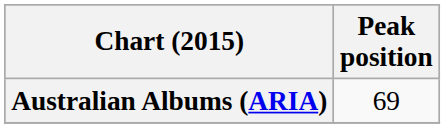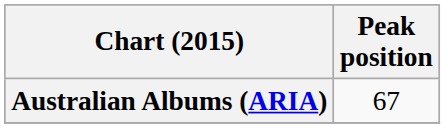 <table class="wikitable sortable plainrowheaders" style="text-align:center">
 <tr>
 <th scope="col">Chart (2015)</th>
 <th scope="col">Peak<br> position</th>
 </tr>
 <tr>
 <th scope="row">Australian Albums (<a href='#'>ARIA</a>)</th>
-<td>69</td>
+<td>67</td>
 </tr>
 <tr>
 </tr>
 <tr>
 </tr>
 <tr>
 </tr>
 <tr>
 </tr>
 <tr>
 </tr>
 <tr>
 </tr>
 <tr>
 </tr>
 <tr>
 </tr>
 <tr>
 </tr>
 <tr>
 </tr>
 <tr>
 </tr>
 <tr>
 </tr>
 <tr>
 </tr>
 <tr>
 </tr>
 <tr>
 </tr>
 </table>
